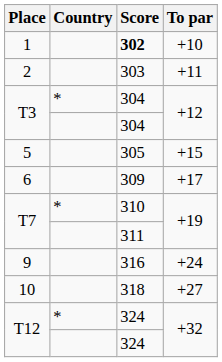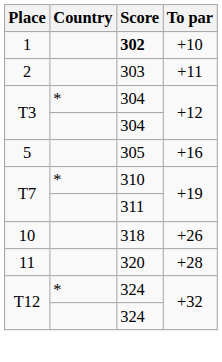 <table class="wikitable" style="font-size:95%;">
 <tr>
 <th>Place</th>
 <th>Country</th>
 <th>Score</th>
 <th>To par</th>
 </tr>
 <tr>
 <td align=center>1</td>
 <td></td>
 <td><strong>302</strong></td>
 <td align=center>+10</td>
 </tr>
 <tr>
 <td align=center>2</td>
 <td></td>
 <td>303</td>
 <td align=center>+11</td>
 </tr>
 <tr>
 <td rowspan="2" align=center>T3</td>
 <td> *</td>
 <td>304</td>
 <td rowspan="2" align=center>+12</td>
 </tr>
 <tr>
 <td></td>
 <td>304</td>
 </tr>
 <tr>
 <td align=center>5</td>
 <td></td>
 <td>305</td>
-<td align=center>+15</td>
-</tr>
-<tr>
-<td align=center>6</td>
-<td></td>
-<td>309</td>
-<td align=center>+17</td>
+<td align=center>+16</td>
 </tr>
 <tr>
 <td rowspan="2" align=center>T7</td>
 <td> *</td>
 <td>310</td>
 <td rowspan="2" align=center>+19</td>
 </tr>
 <tr>
 <td></td>
 <td>311</td>
 </tr>
 <tr>
-<td align=center>9</td>
-<td></td>
-<td>316</td>
-<td align=center>+24</td>
-</tr>
-<tr>
 <td align=center>10</td>
 <td></td>
 <td>318</td>
-<td align=center>+27</td>
+<td align=center>+26</td>
+</tr>
+<tr>
+<td align=center>11</td>
+<td></td>
+<td>320</td>
+<td align=center>+28</td>
 </tr>
 <tr>
 <td rowspan="2" align=center>T12</td>
 <td> *</td>
 <td>324</td>
 <td rowspan="2" align=center>+32</td>
 </tr>
 <tr>
 <td></td>
 <td>324</td>
 </tr>
 </table>
